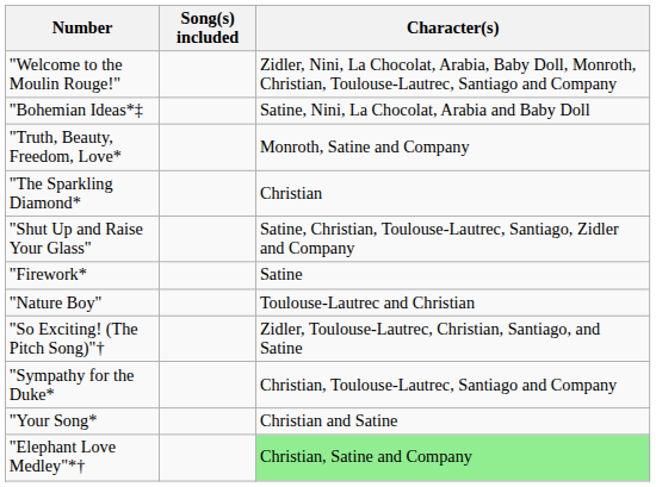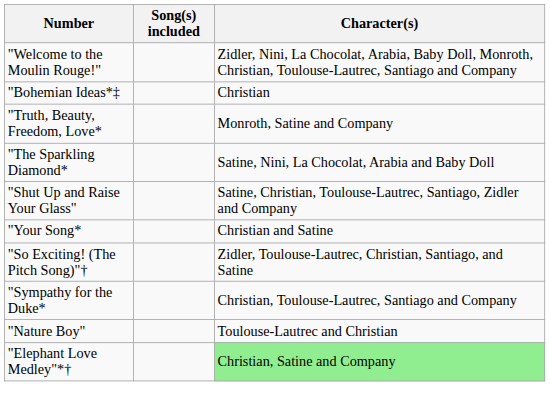 <table class="wikitable">
 <tr>
 <th>Number</th>
 <th>Song(s) included</th>
 <th>Character(s)</th>
 </tr>
 <tr>
 <td>"Welcome to the Moulin Rouge!"</td>
 <td></td>
 <td>Zidler, Nini, La Chocolat, Arabia, Baby Doll, Monroth, Christian, Toulouse-Lautrec, Santiago and Company</td>
 </tr>
 <tr>
 <td>"Bohemian Ideas*‡</td>
 <td></td>
-<td>Satine, Nini, La Chocolat, Arabia and Baby Doll</td>
+<td>Christian</td>
 </tr>
 <tr>
 <td>"Truth, Beauty, Freedom, Love*</td>
 <td></td>
 <td>Monroth, Satine and Company</td>
 </tr>
 <tr>
 <td>"The Sparkling Diamond*</td>
 <td></td>
-<td>Christian</td>
+<td>Satine, Nini, La Chocolat, Arabia and Baby Doll</td>
 </tr>
 <tr>
 <td>"Shut Up and Raise Your Glass"</td>
 <td></td>
 <td>Satine, Christian, Toulouse-Lautrec, Santiago, Zidler and Company</td>
 </tr>
 <tr>
-<td>"Firework*</td>
+<td>"Your Song*</td>
 <td></td>
-<td>Satine</td>
-</tr>
-<tr>
-<td>"Nature Boy"</td>
-<td></td>
-<td>Toulouse-Lautrec and Christian</td>
+<td>Christian and Satine</td>
 </tr>
 <tr>
 <td>"So Exciting! (The Pitch Song)"†</td>
 <td></td>
 <td>Zidler, Toulouse-Lautrec, Christian, Santiago, and Satine</td>
 </tr>
 <tr>
 <td>"Sympathy for the Duke*</td>
 <td></td>
 <td>Christian, Toulouse-Lautrec, Santiago and Company</td>
 </tr>
 <tr>
-<td>"Your Song*</td>
+<td>"Nature Boy"</td>
 <td></td>
-<td>Christian and Satine</td>
+<td>Toulouse-Lautrec and Christian</td>
 </tr>
 <tr>
 <td>"Elephant Love Medley"*†</td>
 <td></td>
 <td style="background: lightgreen;">Christian, Satine and Company</td>
 </tr>
 </table>
